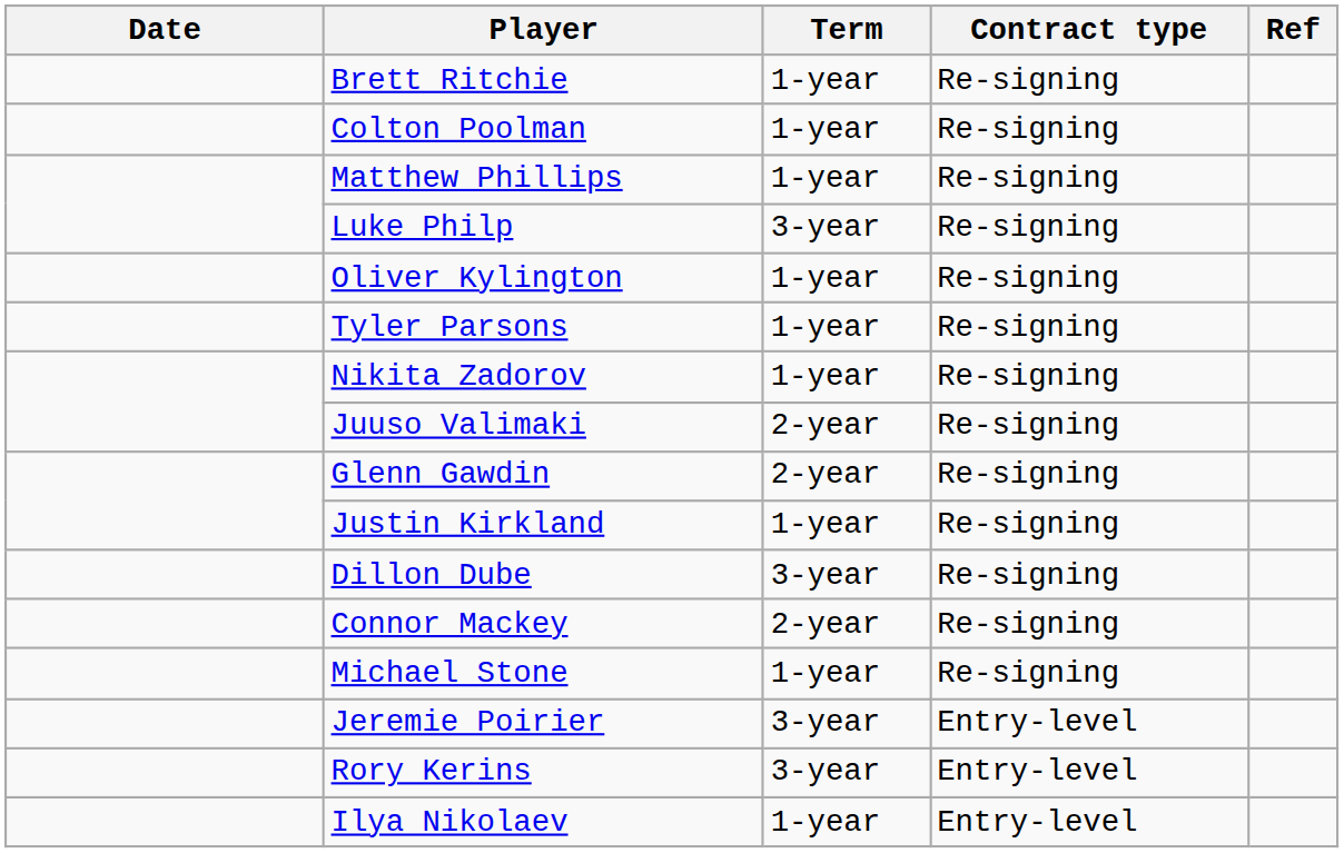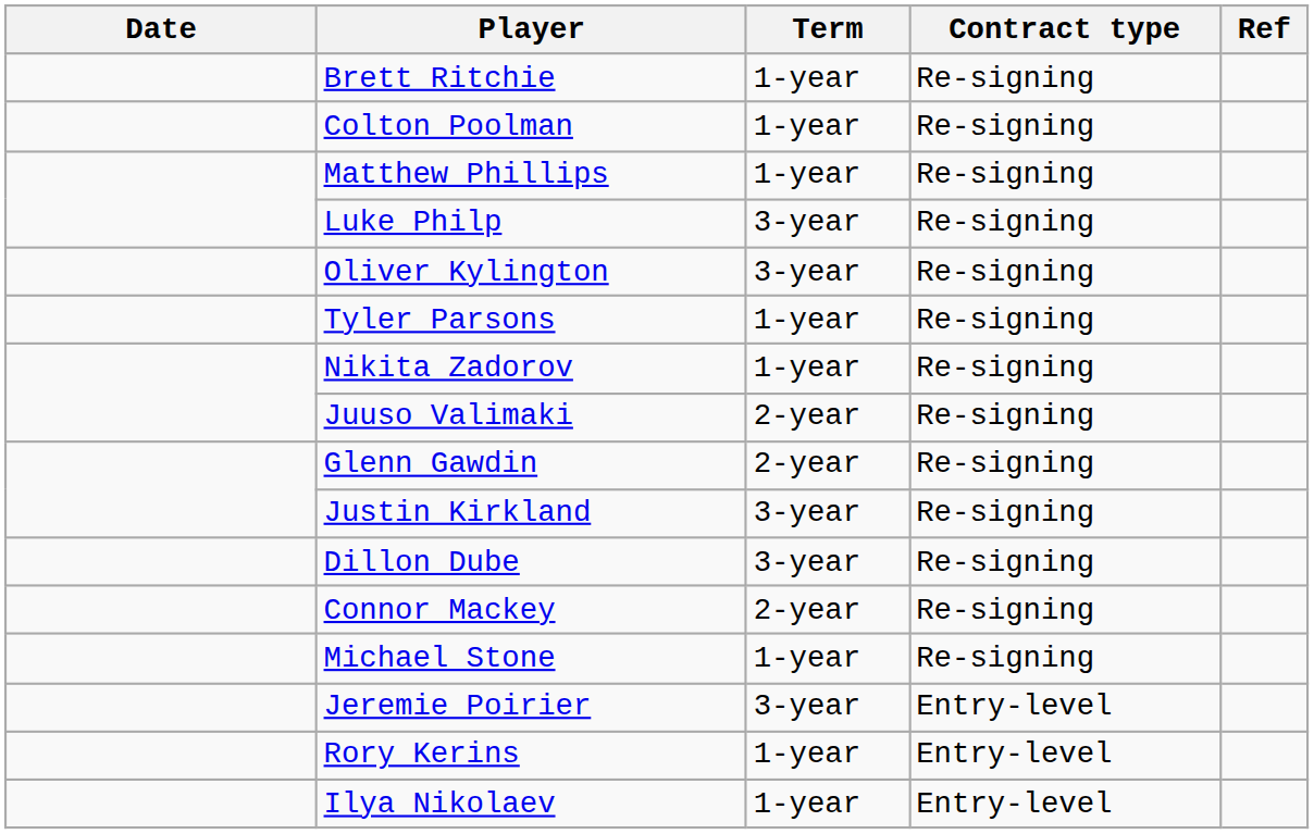 <table class="wikitable">
 <tr>
 <th style="width: 10em;">Date</th>
 <th style="width: 14em;">Player</th>
 <th style="width: 5em;">Term</th>
 <th style="width: 10em;">Contract type</th>
 <th style="width: 2.5em;">Ref</th>
 </tr>
 <tr>
 <td></td>
 <td><a href='#'>Brett Ritchie</a></td>
 <td>1-year</td>
 <td>Re-signing</td>
 <td></td>
 </tr>
 <tr>
 <td></td>
 <td><a href='#'>Colton Poolman</a></td>
 <td>1-year</td>
 <td>Re-signing</td>
 <td></td>
 </tr>
 <tr>
 <td rowspan=2></td>
 <td><a href='#'>Matthew Phillips</a></td>
 <td>1-year</td>
 <td>Re-signing</td>
 <td></td>
 </tr>
 <tr>
 <td><a href='#'>Luke Philp</a></td>
 <td>3-year</td>
 <td>Re-signing</td>
 <td></td>
 </tr>
 <tr>
 <td></td>
 <td><a href='#'>Oliver Kylington</a></td>
-<td>1-year</td>
+<td>3-year</td>
 <td>Re-signing</td>
 <td></td>
 </tr>
 <tr>
 <td></td>
 <td><a href='#'>Tyler Parsons</a></td>
 <td>1-year</td>
 <td>Re-signing</td>
 <td></td>
 </tr>
 <tr>
 <td rowspan=2></td>
 <td><a href='#'>Nikita Zadorov</a></td>
 <td>1-year</td>
 <td>Re-signing</td>
 <td></td>
 </tr>
 <tr>
 <td><a href='#'>Juuso Valimaki</a></td>
 <td>2-year</td>
 <td>Re-signing</td>
 <td></td>
 </tr>
 <tr>
 <td rowspan=2></td>
 <td><a href='#'>Glenn Gawdin</a></td>
 <td>2-year</td>
 <td>Re-signing</td>
 <td></td>
 </tr>
 <tr>
 <td><a href='#'>Justin Kirkland</a></td>
-<td>1-year</td>
+<td>3-year</td>
 <td>Re-signing</td>
 <td></td>
 </tr>
 <tr>
 <td></td>
 <td><a href='#'>Dillon Dube</a></td>
 <td>3-year</td>
 <td>Re-signing</td>
 <td></td>
 </tr>
 <tr>
 <td></td>
 <td><a href='#'>Connor Mackey</a></td>
 <td>2-year</td>
 <td>Re-signing</td>
 <td></td>
 </tr>
 <tr>
 <td></td>
 <td><a href='#'>Michael Stone</a></td>
 <td>1-year</td>
 <td>Re-signing</td>
 <td></td>
 </tr>
 <tr>
 <td></td>
 <td><a href='#'>Jeremie Poirier</a></td>
 <td>3-year</td>
 <td>Entry-level</td>
 <td></td>
 </tr>
 <tr>
 <td></td>
 <td><a href='#'>Rory Kerins</a></td>
-<td>3-year</td>
+<td>1-year</td>
 <td>Entry-level</td>
 <td></td>
 </tr>
 <tr>
 <td></td>
 <td><a href='#'>Ilya Nikolaev</a></td>
 <td>1-year</td>
 <td>Entry-level</td>
 <td></td>
 </tr>
 </table>
